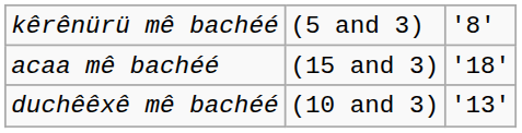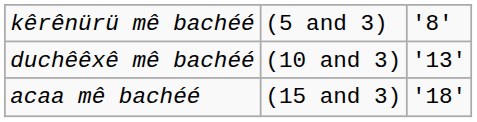 <table class="wikitable">
 <tr>
 <td><em>kêrênürü mê bachéé</em></td>
 <td>(5 and 3)</td>
 <td>'8'</td>
 </tr>
 <tr>
+<td><em>duchêêxê mê bachéé</em></td>
+<td>(10 and 3)</td>
+<td>'13'</td>
+</tr>
+<tr>
 <td><em>acaa mê bachéé</em></td>
 <td>(15 and 3)</td>
 <td>'18'</td>
 </tr>
-<tr>
-<td><em>duchêêxê mê bachéé</em></td>
-<td>(10 and 3)</td>
-<td>'13'</td>
-</tr>
 </table>
